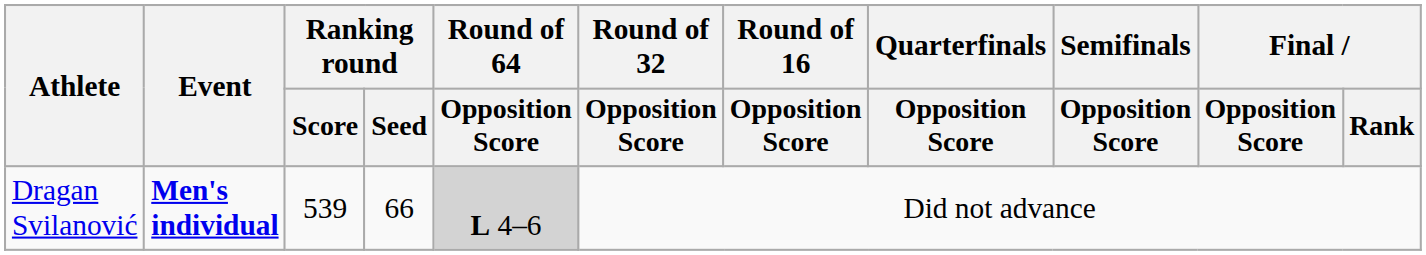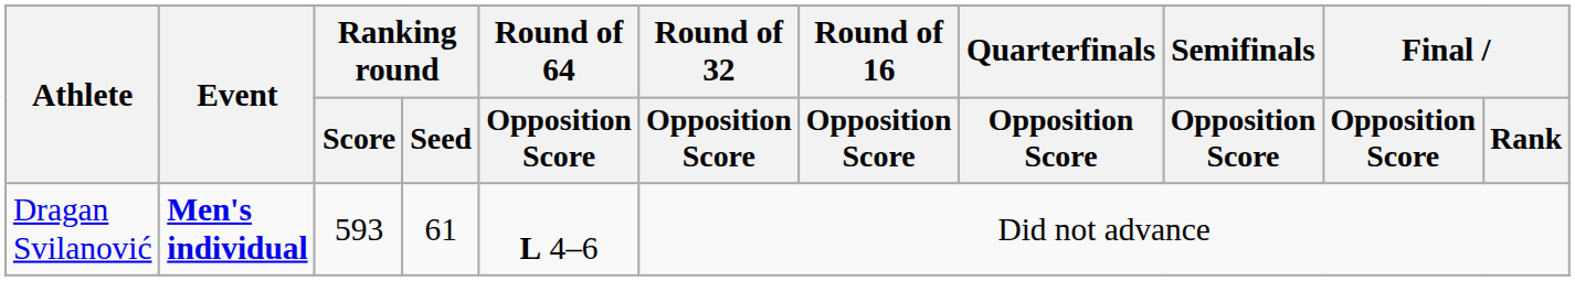 <table class="wikitable" style="font-size:90%">
 <tr>
 <th rowspan="2">Athlete</th>
 <th rowspan="2">Event</th>
 <th colspan="2">Ranking round</th>
 <th>Round of 64</th>
 <th>Round of 32</th>
 <th>Round of 16</th>
 <th>Quarterfinals</th>
 <th>Semifinals</th>
 <th colspan="2">Final / </th>
 </tr>
 <tr style="font-size:95%">
 <th>Score</th>
 <th>Seed</th>
 <th>Opposition<br>Score</th>
 <th>Opposition<br>Score</th>
 <th>Opposition<br>Score</th>
 <th>Opposition<br>Score</th>
 <th>Opposition<br>Score</th>
 <th>Opposition<br>Score</th>
 <th>Rank</th>
 </tr>
 <tr align=center>
 <td align=left><a href='#'>Dragan Svilanović</a></td>
 <td align=left><strong><a href='#'>Men's individual</a></strong></td>
-<td>539</td>
-<td>66</td>
-<td style="background: lightgrey;"><br> <strong>L</strong> 4–6</td>
+<td>593</td>
+<td>61</td>
+<td><br> <strong>L</strong> 4–6</td>
 <td colspan="6">Did not advance</td>
 </tr>
 </table>
